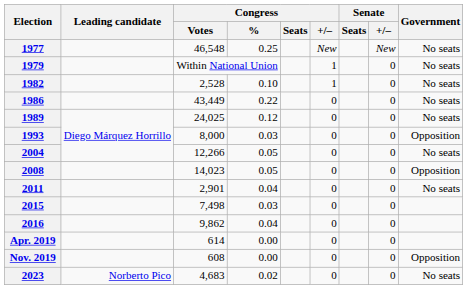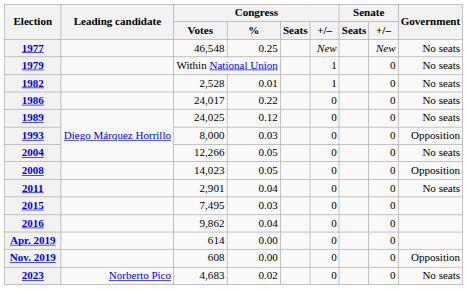 <table class="wikitable" style="text-align:right;">
 <tr>
 <th rowspan="2" width="75">Election</th>
 <th rowspan="2">Leading candidate</th>
 <th colspan="4">Congress</th>
 <th colspan="2">Senate</th>
 <th rowspan="2">Government</th>
 </tr>
 <tr>
 <th width="70">Votes</th>
 <th width="70">%</th>
 <th>Seats</th>
 <th width="35">+/–</th>
 <th>Seats</th>
 <th width="35">+/–</th>
 </tr>
 <tr>
 <th><a href='#'>1977</a></th>
 <td></td>
 <td>46,548</td>
 <td>0.25</td>
 <td></td>
 <td><em>New</em></td>
 <td></td>
 <td><em>New</em></td>
 <td>No seats</td>
 </tr>
 <tr>
 <th><a href='#'>1979</a></th>
 <td></td>
 <td colspan="2">Within <a href='#'>National Union</a></td>
 <td></td>
 <td>1</td>
 <td></td>
 <td>0</td>
 <td>No seats</td>
 </tr>
 <tr>
 <th><a href='#'>1982</a></th>
 <td></td>
 <td>2,528</td>
-<td>0.10</td>
+<td>0.01</td>
 <td></td>
 <td>1</td>
 <td></td>
 <td>0</td>
 <td>No seats</td>
 </tr>
 <tr>
 <th><a href='#'>1986</a></th>
 <td></td>
-<td>43,449</td>
+<td>24,017</td>
 <td>0.22</td>
 <td></td>
 <td>0</td>
 <td></td>
 <td>0</td>
 <td>No seats</td>
 </tr>
 <tr>
 <th><a href='#'>1989</a></th>
 <td rowspan="3"><a href='#'>Diego Márquez Horrillo</a></td>
 <td>24,025</td>
 <td>0.12</td>
 <td></td>
 <td>0</td>
 <td></td>
 <td>0</td>
 <td>No seats</td>
 </tr>
 <tr>
 <th><a href='#'>1993</a></th>
 <td>8,000</td>
 <td>0.03</td>
 <td></td>
 <td>0</td>
 <td></td>
 <td>0</td>
 <td>Opposition</td>
 </tr>
 <tr>
 <th><a href='#'>2004</a></th>
 <td>12,266</td>
 <td>0.05</td>
 <td></td>
 <td>0</td>
 <td></td>
 <td>0</td>
 <td>No seats</td>
 </tr>
 <tr>
 <th><a href='#'>2008</a></th>
 <td></td>
 <td>14,023</td>
 <td>0.05</td>
 <td></td>
 <td>0</td>
 <td></td>
 <td>0</td>
 <td>Opposition</td>
 </tr>
 <tr>
 <th><a href='#'>2011</a></th>
 <td></td>
 <td>2,901</td>
 <td>0.04</td>
 <td></td>
 <td>0</td>
 <td></td>
 <td>0</td>
 <td>No seats</td>
 </tr>
 <tr>
 <th><a href='#'>2015</a></th>
 <td align="left"></td>
-<td>7,498</td>
+<td>7,495</td>
 <td>0.03</td>
 <td></td>
 <td>0</td>
 <td></td>
 <td>0</td>
 <td></td>
 </tr>
 <tr>
 <th><a href='#'>2016</a></th>
 <td></td>
 <td>9,862</td>
 <td>0.04</td>
 <td></td>
 <td>0</td>
 <td></td>
 <td>0</td>
 <td></td>
 </tr>
 <tr>
 <th><a href='#'>Apr. 2019</a></th>
 <td></td>
 <td>614</td>
 <td>0.00</td>
 <td></td>
 <td>0</td>
 <td></td>
 <td>0</td>
 <td></td>
 </tr>
 <tr>
 <th><a href='#'>Nov. 2019</a></th>
 <td></td>
 <td>608</td>
 <td>0.00</td>
 <td></td>
 <td>0</td>
 <td></td>
 <td>0</td>
 <td>Opposition</td>
 </tr>
 <tr>
 <th><a href='#'>2023</a></th>
 <td><a href='#'>Norberto Pico</a></td>
 <td>4,683</td>
 <td>0.02</td>
 <td></td>
 <td>0</td>
 <td></td>
 <td>0</td>
 <td>No seats</td>
 </tr>
 </table>
